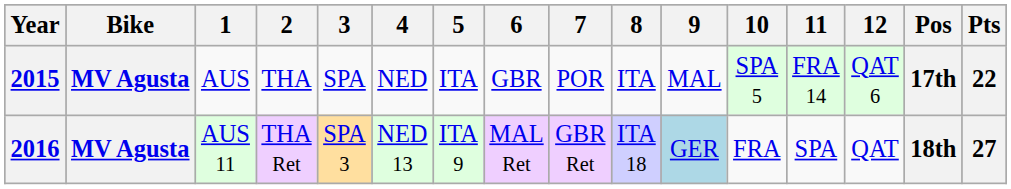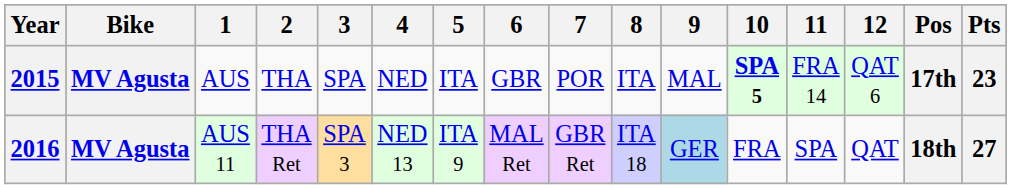 <table class="wikitable" style="text-align:center; font-size:90%">
 <tr>
 <th>Year</th>
 <th>Bike</th>
 <th>1</th>
 <th>2</th>
 <th>3</th>
 <th>4</th>
 <th>5</th>
 <th>6</th>
 <th>7</th>
 <th>8</th>
 <th>9</th>
 <th>10</th>
 <th>11</th>
 <th>12</th>
 <th>Pos</th>
 <th>Pts</th>
 </tr>
 <tr>
 <th><a href='#'>2015</a></th>
 <th><a href='#'>MV Agusta</a></th>
 <td><a href='#'>AUS</a></td>
 <td><a href='#'>THA</a></td>
 <td><a href='#'>SPA</a></td>
 <td><a href='#'>NED</a></td>
 <td><a href='#'>ITA</a></td>
 <td><a href='#'>GBR</a></td>
 <td><a href='#'>POR</a></td>
 <td><a href='#'>ITA</a></td>
 <td><a href='#'>MAL</a></td>
-<td style="background:#DFFFDF;"><a href='#'>SPA</a><br><small>5</small></td>
+<td style="background:#DFFFDF;"><strong><a href='#'>SPA</a><br><small>5</small></strong></td>
 <td style="background:#DFFFDF;"><a href='#'>FRA</a><br><small>14</small></td>
 <td style="background:#DFFFDF;"><a href='#'>QAT</a><br><small>6</small></td>
 <th>17th</th>
-<th>22</th>
+<th>23</th>
 </tr>
 <tr>
 <th><a href='#'>2016</a></th>
 <th><a href='#'>MV Agusta</a></th>
 <td style="background:#DFFFDF;"><a href='#'>AUS</a><br><small>11</small></td>
 <td style="background:#EFCFFF;"><a href='#'>THA</a><br><small>Ret</small></td>
 <td style="background:#FFDF9F;"><a href='#'>SPA</a><br><small>3</small></td>
 <td style="background:#DFFFDF;"><a href='#'>NED</a><br><small>13</small></td>
 <td style="background:#DFFFDF;"><a href='#'>ITA</a><br><small>9</small></td>
 <td style="background:#EFCFFF;"><a href='#'>MAL</a><br><small>Ret</small></td>
 <td style="background:#EFCFFF;"><a href='#'>GBR</a><br><small>Ret</small></td>
 <td style="background:#cfcfff;"><a href='#'>ITA</a><br><small>18</small></td>
 <td style="background: lightblue;"><a href='#'>GER</a></td>
 <td><a href='#'>FRA</a></td>
 <td><a href='#'>SPA</a></td>
 <td><a href='#'>QAT</a></td>
 <th>18th</th>
 <th>27</th>
 </tr>
 </table>
